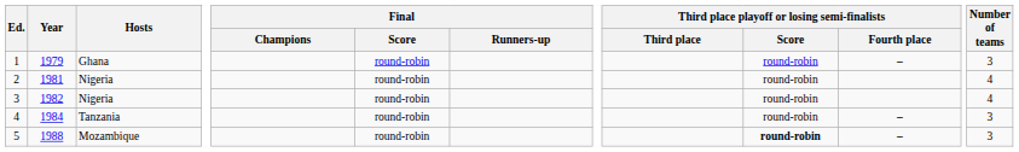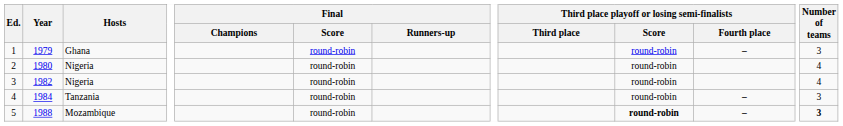 <table class="wikitable sortable" style="font-size:90%; text-align:center; width:100%;">
 <tr>
 <th rowspan="2" style="width:2%;">Ed.</th>
 <th rowspan="2" style="width:5%;">Year</th>
 <th rowspan="2" style="width:13%;">Hosts</th>
 <td rowspan="7" width="1%" style="background-color:#ffffff;border-top-style:hidden; border-bottom-style:hidden;"></td>
 <th colspan="3">Final</th>
 <td rowspan="7" width="1%" style="background-color:#ffffff;border-top-style:hidden; border-bottom-style:hidden;"></td>
 <th colspan="3">Third place playoff or losing semi-finalists</th>
 <td rowspan="7" width="1%" style="background-color:#ffffff;border-top-style:hidden; border-bottom-style:hidden;"></td>
 <th rowspan="2">Number of teams</th>
 </tr>
 <tr>
 <th style="width:15%; ">Champions</th>
 <th style="width:10%; ">Score</th>
 <th style="width:15%; ">Runners-up</th>
 <th style="width:15%; ">Third place</th>
 <th style="width:10%; ">Score</th>
 <th style="width:15%; ">Fourth place</th>
 </tr>
 <tr>
 <td>1</td>
 <td><a href='#'>1979</a></td>
 <td align="left">Ghana</td>
 <td><strong></strong></td>
 <td><a href='#'>round-robin</a></td>
 <td></td>
 <td></td>
 <td><a href='#'>round-robin</a></td>
 <td><strong>–</strong></td>
 <td>3</td>
 </tr>
 <tr>
 <td>2</td>
-<td><a href='#'>1981</a></td>
+<td><a href='#'>1980</a></td>
 <td align="left">Nigeria</td>
 <td><strong></strong></td>
 <td>round-robin</td>
 <td></td>
 <td></td>
 <td>round-robin</td>
 <td></td>
 <td>4</td>
 </tr>
 <tr>
 <td>3</td>
 <td><a href='#'>1982</a></td>
 <td align="left">Nigeria</td>
 <td><strong></strong></td>
 <td>round-robin</td>
 <td></td>
 <td></td>
 <td>round-robin</td>
 <td></td>
 <td>4</td>
 </tr>
 <tr>
 <td>4</td>
 <td><a href='#'>1984</a></td>
 <td align="left">Tanzania</td>
 <td><strong></strong></td>
 <td>round-robin</td>
 <td></td>
 <td></td>
 <td>round-robin</td>
 <td><strong>–</strong></td>
 <td>3</td>
 </tr>
 <tr>
 <td>5</td>
 <td><a href='#'>1988</a></td>
 <td align="left">Mozambique</td>
 <td><strong></strong></td>
 <td>round-robin</td>
 <td></td>
 <td></td>
 <td><strong>round-robin</strong></td>
 <td><strong>–</strong></td>
-<td>3</td>
+<td><strong>3</strong></td>
 </tr>
 </table>
